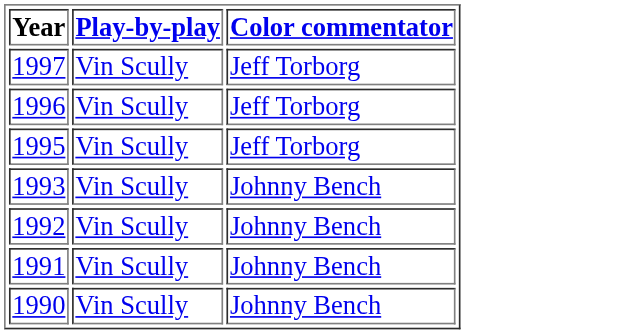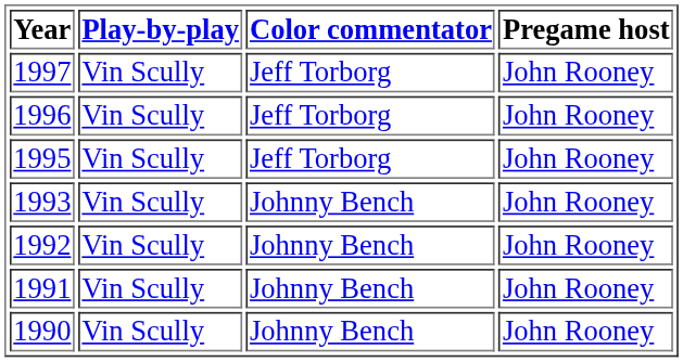 <table border="1" cellpadding="1">
 <tr>
 <td><strong>Year</strong></td>
 <td><strong><a href='#'>Play-by-play</a></strong></td>
 <td><strong><a href='#'>Color commentator</a></strong></td>
+<td><strong>Pregame host</strong></td>
 </tr>
 <tr>
 <td><a href='#'>1997</a></td>
 <td><a href='#'>Vin Scully</a></td>
 <td><a href='#'>Jeff Torborg</a></td>
+<td><a href='#'>John Rooney</a></td>
 </tr>
 <tr>
 <td><a href='#'>1996</a></td>
 <td><a href='#'>Vin Scully</a></td>
 <td><a href='#'>Jeff Torborg</a></td>
+<td><a href='#'>John Rooney</a></td>
 </tr>
 <tr>
 <td><a href='#'>1995</a></td>
 <td><a href='#'>Vin Scully</a></td>
 <td><a href='#'>Jeff Torborg</a></td>
+<td><a href='#'>John Rooney</a></td>
 </tr>
 <tr>
 <td><a href='#'>1993</a></td>
 <td><a href='#'>Vin Scully</a></td>
 <td><a href='#'>Johnny Bench</a></td>
+<td><a href='#'>John Rooney</a></td>
 </tr>
 <tr>
 <td><a href='#'>1992</a></td>
 <td><a href='#'>Vin Scully</a></td>
 <td><a href='#'>Johnny Bench</a></td>
+<td><a href='#'>John Rooney</a></td>
 </tr>
 <tr>
 <td><a href='#'>1991</a></td>
 <td><a href='#'>Vin Scully</a></td>
 <td><a href='#'>Johnny Bench</a></td>
+<td><a href='#'>John Rooney</a></td>
 </tr>
 <tr>
 <td><a href='#'>1990</a></td>
 <td><a href='#'>Vin Scully</a></td>
 <td><a href='#'>Johnny Bench</a></td>
+<td><a href='#'>John Rooney</a></td>
 </tr>
 </table>
